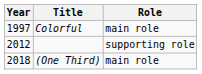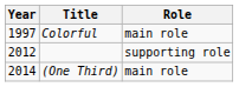 <table class="wikitable">
 <tr>
 <th>Year</th>
 <th>Title</th>
 <th>Role</th>
 </tr>
 <tr>
 <td>1997</td>
 <td><em>Colorful</em></td>
 <td>main role</td>
 </tr>
 <tr>
 <td>2012</td>
 <td><em></em></td>
 <td>supporting role</td>
 </tr>
 <tr>
-<td>2018</td>
+<td>2014</td>
 <td><em> (One Third)</em></td>
 <td>main role</td>
 </tr>
 </table>
